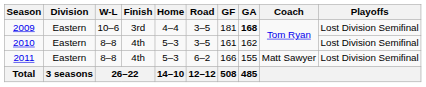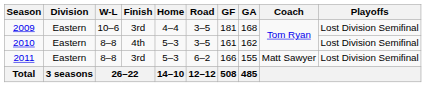 <table class="wikitable">
 <tr>
 <th>Season</th>
 <th>Division</th>
 <th>W-L</th>
 <th>Finish</th>
 <th>Home</th>
 <th>Road</th>
 <th>GF</th>
 <th>GA</th>
 <th>Coach</th>
 <th>Playoffs</th>
 </tr>
 <tr ALIGN=center>
 <td><a href='#'>2009</a></td>
 <td>Eastern</td>
 <td>10–6</td>
 <td>3rd</td>
 <td>4–4</td>
 <td>3–5</td>
 <td>181</td>
-<td><strong>168</strong></td>
+<td>168</td>
 <td rowspan="2"><a href='#'>Tom Ryan</a></td>
 <td>Lost Division Semifinal</td>
 </tr>
 <tr ALIGN=center>
 <td><a href='#'>2010</a></td>
 <td>Eastern</td>
 <td>8–8</td>
 <td>4th</td>
 <td>5–3</td>
 <td>3–5</td>
 <td>161</td>
 <td>162</td>
 <td>Lost Division Semifinal</td>
 </tr>
 <tr ALIGN=center>
 <td><a href='#'>2011</a></td>
 <td>Eastern</td>
 <td>8–8</td>
-<td>4th</td>
+<td>3rd</td>
 <td>5–3</td>
 <td>6–2</td>
 <td>166</td>
 <td>155</td>
 <td>Matt Sawyer</td>
 <td>Lost Division Semifinal</td>
 </tr>
 <tr ALIGN=center bgcolor="#e0e0e0">
 <th>Total</th>
 <th>3 seasons</th>
 <th colspan="2">26–22</th>
 <th>14–10</th>
 <th>12–12</th>
 <th>508</th>
 <th>485</th>
 <th colspan="2"></th>
 </tr>
 </table>
